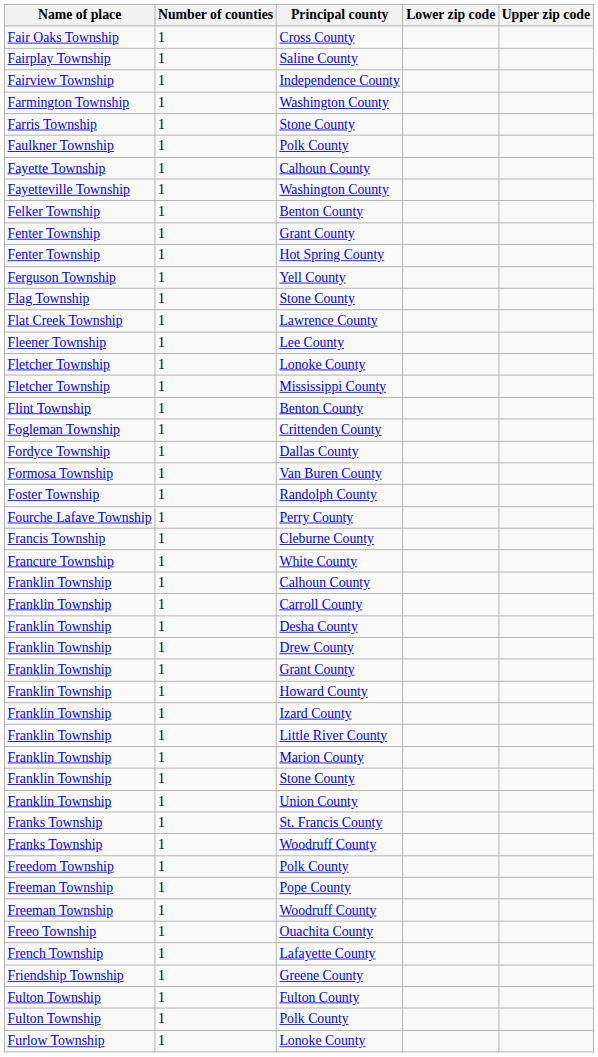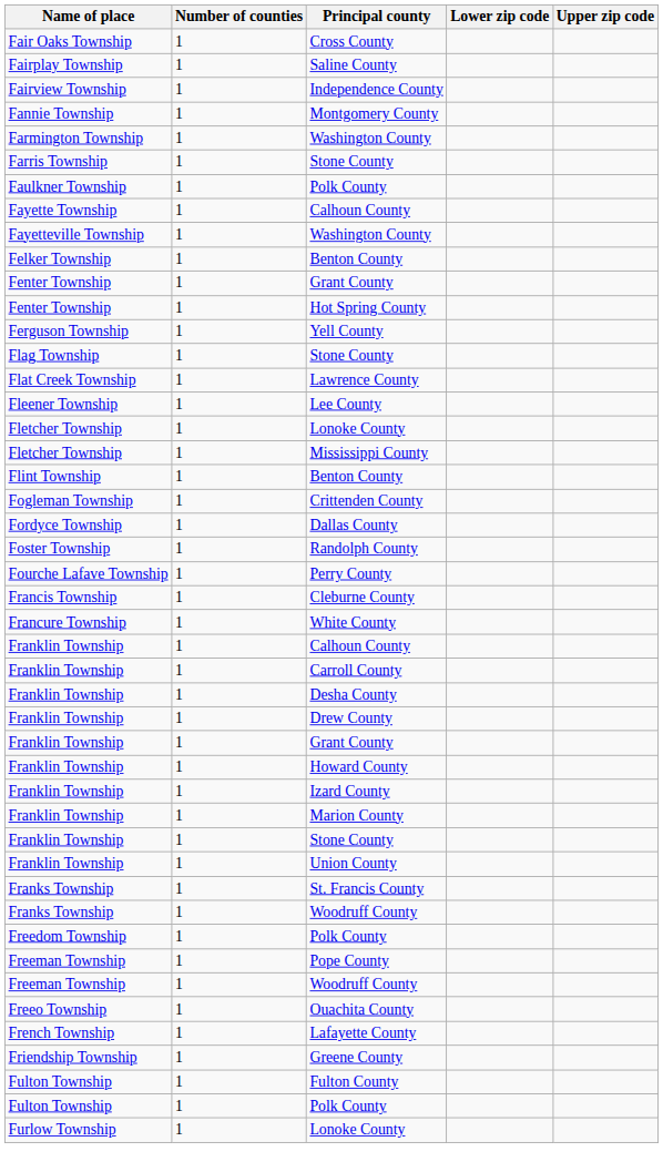 <table class="wikitable">
 <tr>
 <th>Name of place</th>
 <th>Number of counties</th>
 <th>Principal county</th>
 <th>Lower zip code</th>
 <th>Upper zip code</th>
 </tr>
 <tr>
 <td><a href='#'>Fair Oaks Township</a></td>
 <td>1</td>
 <td><a href='#'>Cross County</a></td>
 <td> </td>
 <td> </td>
 </tr>
 <tr>
 <td><a href='#'>Fairplay Township</a></td>
 <td>1</td>
 <td><a href='#'>Saline County</a></td>
 <td> </td>
 <td> </td>
 </tr>
 <tr>
 <td><a href='#'>Fairview Township</a></td>
 <td>1</td>
 <td><a href='#'>Independence County</a></td>
+<td> </td>
+<td> </td>
+</tr>
+<tr>
+<td><a href='#'>Fannie Township</a></td>
+<td>1</td>
+<td><a href='#'>Montgomery County</a></td>
 <td> </td>
 <td> </td>
 </tr>
 <tr>
 <td><a href='#'>Farmington Township</a></td>
 <td>1</td>
 <td><a href='#'>Washington County</a></td>
 <td> </td>
 <td> </td>
 </tr>
 <tr>
 <td><a href='#'>Farris Township</a></td>
 <td>1</td>
 <td><a href='#'>Stone County</a></td>
 <td> </td>
 <td> </td>
 </tr>
 <tr>
 <td><a href='#'>Faulkner Township</a></td>
 <td>1</td>
 <td><a href='#'>Polk County</a></td>
 <td> </td>
 <td> </td>
 </tr>
 <tr>
 <td><a href='#'>Fayette Township</a></td>
 <td>1</td>
 <td><a href='#'>Calhoun County</a></td>
 <td> </td>
 <td> </td>
 </tr>
 <tr>
 <td><a href='#'>Fayetteville Township</a></td>
 <td>1</td>
 <td><a href='#'>Washington County</a></td>
 <td> </td>
 <td> </td>
 </tr>
 <tr>
 <td><a href='#'>Felker Township</a></td>
 <td>1</td>
 <td><a href='#'>Benton County</a></td>
 <td> </td>
 <td> </td>
 </tr>
 <tr>
 <td><a href='#'>Fenter Township</a></td>
 <td>1</td>
 <td><a href='#'>Grant County</a></td>
 <td> </td>
 <td> </td>
 </tr>
 <tr>
 <td><a href='#'>Fenter Township</a></td>
 <td>1</td>
 <td><a href='#'>Hot Spring County</a></td>
 <td> </td>
 <td> </td>
 </tr>
 <tr>
 <td><a href='#'>Ferguson Township</a></td>
 <td>1</td>
 <td><a href='#'>Yell County</a></td>
 <td> </td>
 <td> </td>
 </tr>
 <tr>
 <td><a href='#'>Flag Township</a></td>
 <td>1</td>
 <td><a href='#'>Stone County</a></td>
 <td> </td>
 <td> </td>
 </tr>
 <tr>
 <td><a href='#'>Flat Creek Township</a></td>
 <td>1</td>
 <td><a href='#'>Lawrence County</a></td>
 <td> </td>
 <td> </td>
 </tr>
 <tr>
 <td><a href='#'>Fleener Township</a></td>
 <td>1</td>
 <td><a href='#'>Lee County</a></td>
 <td> </td>
 <td> </td>
 </tr>
 <tr>
 <td><a href='#'>Fletcher Township</a></td>
 <td>1</td>
 <td><a href='#'>Lonoke County</a></td>
 <td> </td>
 <td> </td>
 </tr>
 <tr>
 <td><a href='#'>Fletcher Township</a></td>
 <td>1</td>
 <td><a href='#'>Mississippi County</a></td>
 <td> </td>
 <td> </td>
 </tr>
 <tr>
 <td><a href='#'>Flint Township</a></td>
 <td>1</td>
 <td><a href='#'>Benton County</a></td>
 <td> </td>
 <td> </td>
 </tr>
 <tr>
 <td><a href='#'>Fogleman Township</a></td>
 <td>1</td>
 <td><a href='#'>Crittenden County</a></td>
 <td> </td>
 <td> </td>
 </tr>
 <tr>
 <td><a href='#'>Fordyce Township</a></td>
 <td>1</td>
 <td><a href='#'>Dallas County</a></td>
 <td> </td>
 <td> </td>
 </tr>
 <tr>
-<td><a href='#'>Formosa Township</a></td>
-<td>1</td>
-<td><a href='#'>Van Buren County</a></td>
-<td> </td>
-<td> </td>
-</tr>
-<tr>
 <td><a href='#'>Foster Township</a></td>
 <td>1</td>
 <td><a href='#'>Randolph County</a></td>
 <td> </td>
 <td> </td>
 </tr>
 <tr>
 <td><a href='#'>Fourche Lafave Township</a></td>
 <td>1</td>
 <td><a href='#'>Perry County</a></td>
 <td> </td>
 <td> </td>
 </tr>
 <tr>
 <td><a href='#'>Francis Township</a></td>
 <td>1</td>
 <td><a href='#'>Cleburne County</a></td>
 <td> </td>
 <td> </td>
 </tr>
 <tr>
 <td><a href='#'>Francure Township</a></td>
 <td>1</td>
 <td><a href='#'>White County</a></td>
 <td> </td>
 <td> </td>
 </tr>
 <tr>
 <td><a href='#'>Franklin Township</a></td>
 <td>1</td>
 <td><a href='#'>Calhoun County</a></td>
 <td> </td>
 <td> </td>
 </tr>
 <tr>
 <td><a href='#'>Franklin Township</a></td>
 <td>1</td>
 <td><a href='#'>Carroll County</a></td>
 <td> </td>
 <td> </td>
 </tr>
 <tr>
 <td><a href='#'>Franklin Township</a></td>
 <td>1</td>
 <td><a href='#'>Desha County</a></td>
 <td> </td>
 <td> </td>
 </tr>
 <tr>
 <td><a href='#'>Franklin Township</a></td>
 <td>1</td>
 <td><a href='#'>Drew County</a></td>
 <td> </td>
 <td> </td>
 </tr>
 <tr>
 <td><a href='#'>Franklin Township</a></td>
 <td>1</td>
 <td><a href='#'>Grant County</a></td>
 <td> </td>
 <td> </td>
 </tr>
 <tr>
 <td><a href='#'>Franklin Township</a></td>
 <td>1</td>
 <td><a href='#'>Howard County</a></td>
 <td> </td>
 <td> </td>
 </tr>
 <tr>
 <td><a href='#'>Franklin Township</a></td>
 <td>1</td>
 <td><a href='#'>Izard County</a></td>
-<td> </td>
-<td> </td>
-</tr>
-<tr>
-<td><a href='#'>Franklin Township</a></td>
-<td>1</td>
-<td><a href='#'>Little River County</a></td>
 <td> </td>
 <td> </td>
 </tr>
 <tr>
 <td><a href='#'>Franklin Township</a></td>
 <td>1</td>
 <td><a href='#'>Marion County</a></td>
 <td> </td>
 <td> </td>
 </tr>
 <tr>
 <td><a href='#'>Franklin Township</a></td>
 <td>1</td>
 <td><a href='#'>Stone County</a></td>
 <td> </td>
 <td> </td>
 </tr>
 <tr>
 <td><a href='#'>Franklin Township</a></td>
 <td>1</td>
 <td><a href='#'>Union County</a></td>
 <td> </td>
 <td> </td>
 </tr>
 <tr>
 <td><a href='#'>Franks Township</a></td>
 <td>1</td>
 <td><a href='#'>St. Francis County</a></td>
 <td> </td>
 <td> </td>
 </tr>
 <tr>
 <td><a href='#'>Franks Township</a></td>
 <td>1</td>
 <td><a href='#'>Woodruff County</a></td>
 <td> </td>
 <td> </td>
 </tr>
 <tr>
 <td><a href='#'>Freedom Township</a></td>
 <td>1</td>
 <td><a href='#'>Polk County</a></td>
 <td> </td>
 <td> </td>
 </tr>
 <tr>
 <td><a href='#'>Freeman Township</a></td>
 <td>1</td>
 <td><a href='#'>Pope County</a></td>
 <td> </td>
 <td> </td>
 </tr>
 <tr>
 <td><a href='#'>Freeman Township</a></td>
 <td>1</td>
 <td><a href='#'>Woodruff County</a></td>
 <td> </td>
 <td> </td>
 </tr>
 <tr>
 <td><a href='#'>Freeo Township</a></td>
 <td>1</td>
 <td><a href='#'>Ouachita County</a></td>
 <td> </td>
 <td> </td>
 </tr>
 <tr>
 <td><a href='#'>French Township</a></td>
 <td>1</td>
 <td><a href='#'>Lafayette County</a></td>
 <td> </td>
 <td> </td>
 </tr>
 <tr>
 <td><a href='#'>Friendship Township</a></td>
 <td>1</td>
 <td><a href='#'>Greene County</a></td>
 <td> </td>
 <td> </td>
 </tr>
 <tr>
 <td><a href='#'>Fulton Township</a></td>
 <td>1</td>
 <td><a href='#'>Fulton County</a></td>
 <td> </td>
 <td> </td>
 </tr>
 <tr>
 <td><a href='#'>Fulton Township</a></td>
 <td>1</td>
 <td><a href='#'>Polk County</a></td>
 <td> </td>
 <td> </td>
 </tr>
 <tr>
 <td><a href='#'>Furlow Township</a></td>
 <td>1</td>
 <td><a href='#'>Lonoke County</a></td>
 <td> </td>
 <td> </td>
 </tr>
 </table>
